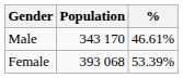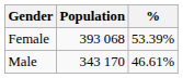 <table class="wikitable" style="font-size: 95%; text-align: right">
 <tr>
 <th>Gender</th>
 <th>Population</th>
 <th>%</th>
 </tr>
 <tr>
+<td align=left>Female</td>
+<td>393 068</td>
+<td>53.39%</td>
+</tr>
+<tr>
 <td align=left>Male</td>
 <td>343 170</td>
 <td>46.61%</td>
 </tr>
-<tr>
-<td align=left>Female</td>
-<td>393 068</td>
-<td>53.39%</td>
-</tr>
 </table>
